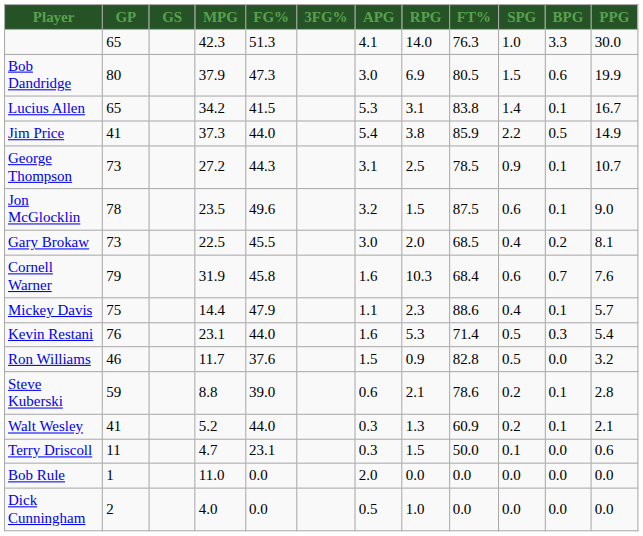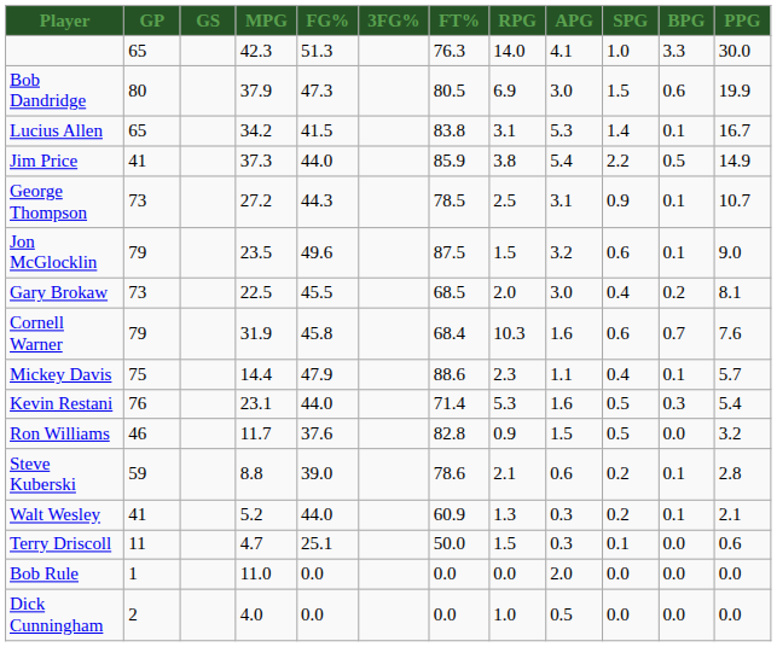 <table class="wikitable sortable" style="font-size: 90%">
 <tr>
 <th style="background:#255325; color:#59A04F" width="10%">Player</th>
 <th style="background:#255325; color:#59A04F" width="6%">GP</th>
 <th style="background:#255325; color:#59A04F" width="6%">GS</th>
 <th style="background:#255325; color:#59A04F" width="6%">MPG</th>
 <th style="background:#255325; color:#59A04F" width="6%">FG%</th>
 <th style="background:#255325; color:#59A04F" width="6%">3FG%</th>
+<th style="background:#255325; color:#59A04F" width="6%">FT%</th>
+<th style="background:#255325; color:#59A04F" width="6%">RPG</th>
 <th style="background:#255325; color:#59A04F" width="6%">APG</th>
-<th style="background:#255325; color:#59A04F" width="6%">RPG</th>
-<th style="background:#255325; color:#59A04F" width="6%">FT%</th>
 <th style="background:#255325; color:#59A04F" width="6%">SPG</th>
 <th style="background:#255325; color:#59A04F" width="6%">BPG</th>
 <th style="background:#255325; color:#59A04F" width="6%">PPG</th>
 </tr>
 <tr>
 <td></td>
 <td>65</td>
 <td></td>
 <td>42.3</td>
 <td>51.3</td>
 <td></td>
+<td>76.3</td>
+<td>14.0</td>
 <td>4.1</td>
-<td>14.0</td>
-<td>76.3</td>
 <td>1.0</td>
 <td>3.3</td>
 <td>30.0</td>
 </tr>
 <tr>
 <td><a href='#'>Bob Dandridge</a></td>
 <td>80</td>
 <td></td>
 <td>37.9</td>
 <td>47.3</td>
 <td></td>
+<td>80.5</td>
+<td>6.9</td>
 <td>3.0</td>
-<td>6.9</td>
-<td>80.5</td>
 <td>1.5</td>
 <td>0.6</td>
 <td>19.9</td>
 </tr>
 <tr>
 <td><a href='#'>Lucius Allen</a></td>
 <td>65</td>
 <td></td>
 <td>34.2</td>
 <td>41.5</td>
 <td></td>
+<td>83.8</td>
+<td>3.1</td>
 <td>5.3</td>
-<td>3.1</td>
-<td>83.8</td>
 <td>1.4</td>
 <td>0.1</td>
 <td>16.7</td>
 </tr>
 <tr>
 <td><a href='#'>Jim Price</a></td>
 <td>41</td>
 <td></td>
 <td>37.3</td>
 <td>44.0</td>
 <td></td>
+<td>85.9</td>
+<td>3.8</td>
 <td>5.4</td>
-<td>3.8</td>
-<td>85.9</td>
 <td>2.2</td>
 <td>0.5</td>
 <td>14.9</td>
 </tr>
 <tr>
 <td><a href='#'>George Thompson</a></td>
 <td>73</td>
 <td></td>
 <td>27.2</td>
 <td>44.3</td>
 <td></td>
+<td>78.5</td>
+<td>2.5</td>
 <td>3.1</td>
-<td>2.5</td>
-<td>78.5</td>
 <td>0.9</td>
 <td>0.1</td>
 <td>10.7</td>
 </tr>
 <tr>
 <td><a href='#'>Jon McGlocklin</a></td>
-<td>78</td>
+<td>79</td>
 <td></td>
 <td>23.5</td>
 <td>49.6</td>
 <td></td>
+<td>87.5</td>
+<td>1.5</td>
 <td>3.2</td>
-<td>1.5</td>
-<td>87.5</td>
 <td>0.6</td>
 <td>0.1</td>
 <td>9.0</td>
 </tr>
 <tr>
 <td><a href='#'>Gary Brokaw</a></td>
 <td>73</td>
 <td></td>
 <td>22.5</td>
 <td>45.5</td>
 <td></td>
+<td>68.5</td>
+<td>2.0</td>
 <td>3.0</td>
-<td>2.0</td>
-<td>68.5</td>
 <td>0.4</td>
 <td>0.2</td>
 <td>8.1</td>
 </tr>
 <tr>
 <td><a href='#'>Cornell Warner</a></td>
 <td>79</td>
 <td></td>
 <td>31.9</td>
 <td>45.8</td>
 <td></td>
+<td>68.4</td>
+<td>10.3</td>
 <td>1.6</td>
-<td>10.3</td>
-<td>68.4</td>
 <td>0.6</td>
 <td>0.7</td>
 <td>7.6</td>
 </tr>
 <tr>
 <td><a href='#'>Mickey Davis</a></td>
 <td>75</td>
 <td></td>
 <td>14.4</td>
 <td>47.9</td>
 <td></td>
+<td>88.6</td>
+<td>2.3</td>
 <td>1.1</td>
-<td>2.3</td>
-<td>88.6</td>
 <td>0.4</td>
 <td>0.1</td>
 <td>5.7</td>
 </tr>
 <tr>
 <td><a href='#'>Kevin Restani</a></td>
 <td>76</td>
 <td></td>
 <td>23.1</td>
 <td>44.0</td>
 <td></td>
+<td>71.4</td>
+<td>5.3</td>
 <td>1.6</td>
-<td>5.3</td>
-<td>71.4</td>
 <td>0.5</td>
 <td>0.3</td>
 <td>5.4</td>
 </tr>
 <tr>
 <td><a href='#'>Ron Williams</a></td>
 <td>46</td>
 <td></td>
 <td>11.7</td>
 <td>37.6</td>
 <td></td>
+<td>82.8</td>
+<td>0.9</td>
 <td>1.5</td>
-<td>0.9</td>
-<td>82.8</td>
 <td>0.5</td>
 <td>0.0</td>
 <td>3.2</td>
 </tr>
 <tr>
 <td><a href='#'>Steve Kuberski</a></td>
 <td>59</td>
 <td></td>
 <td>8.8</td>
 <td>39.0</td>
 <td></td>
+<td>78.6</td>
+<td>2.1</td>
 <td>0.6</td>
-<td>2.1</td>
-<td>78.6</td>
 <td>0.2</td>
 <td>0.1</td>
 <td>2.8</td>
 </tr>
 <tr>
 <td><a href='#'>Walt Wesley</a></td>
 <td>41</td>
 <td></td>
 <td>5.2</td>
 <td>44.0</td>
 <td></td>
+<td>60.9</td>
+<td>1.3</td>
 <td>0.3</td>
-<td>1.3</td>
-<td>60.9</td>
 <td>0.2</td>
 <td>0.1</td>
 <td>2.1</td>
 </tr>
 <tr>
 <td><a href='#'>Terry Driscoll</a></td>
 <td>11</td>
 <td></td>
 <td>4.7</td>
-<td>23.1</td>
+<td>25.1</td>
 <td></td>
+<td>50.0</td>
+<td>1.5</td>
 <td>0.3</td>
-<td>1.5</td>
-<td>50.0</td>
 <td>0.1</td>
 <td>0.0</td>
 <td>0.6</td>
 </tr>
 <tr>
 <td><a href='#'>Bob Rule</a></td>
 <td>1</td>
 <td></td>
 <td>11.0</td>
 <td>0.0</td>
 <td></td>
-<td>2.0</td>
 <td>0.0</td>
 <td>0.0</td>
+<td>2.0</td>
 <td>0.0</td>
 <td>0.0</td>
 <td>0.0</td>
 </tr>
 <tr>
 <td><a href='#'>Dick Cunningham</a></td>
 <td>2</td>
 <td></td>
 <td>4.0</td>
 <td>0.0</td>
 <td></td>
+<td>0.0</td>
+<td>1.0</td>
 <td>0.5</td>
-<td>1.0</td>
-<td>0.0</td>
 <td>0.0</td>
 <td>0.0</td>
 <td>0.0</td>
 </tr>
 </table>
